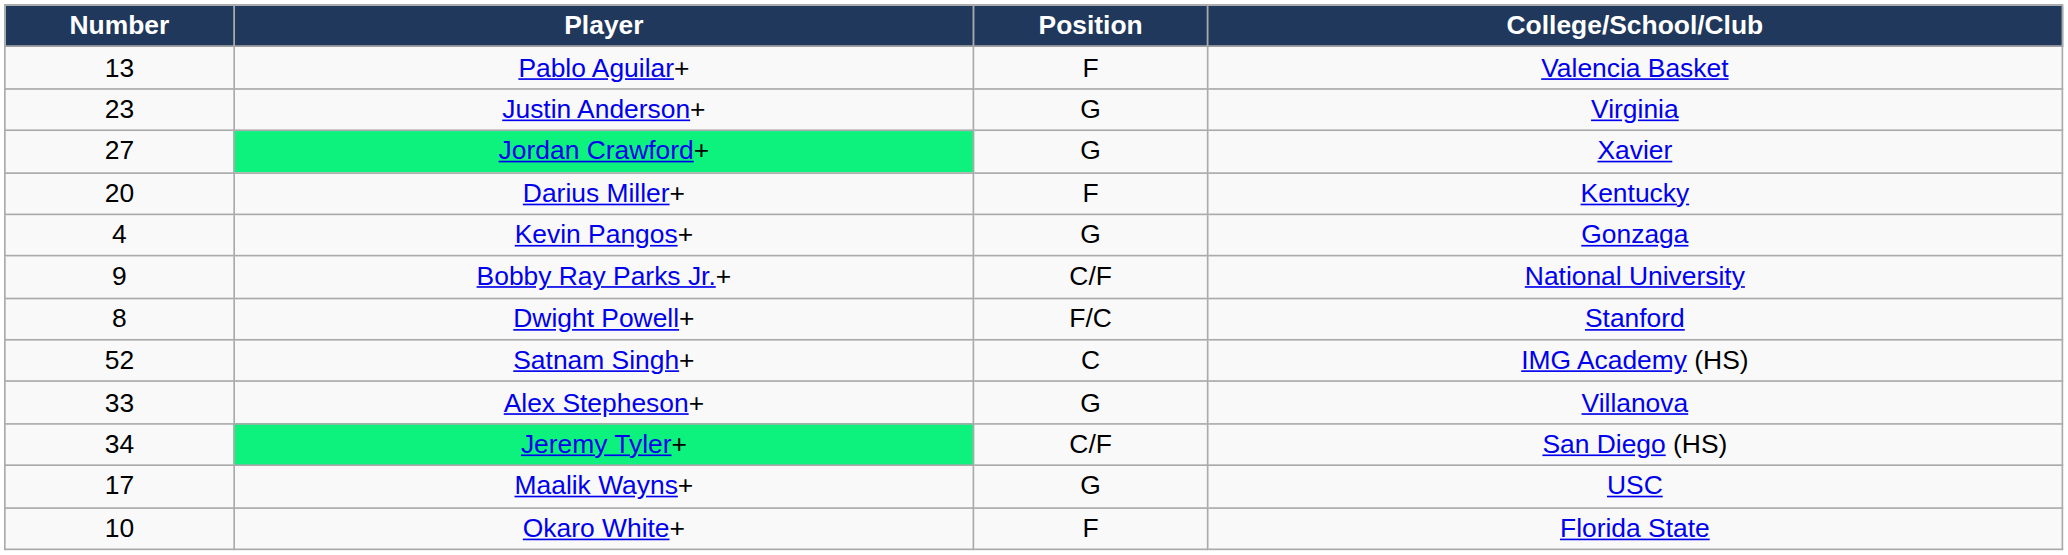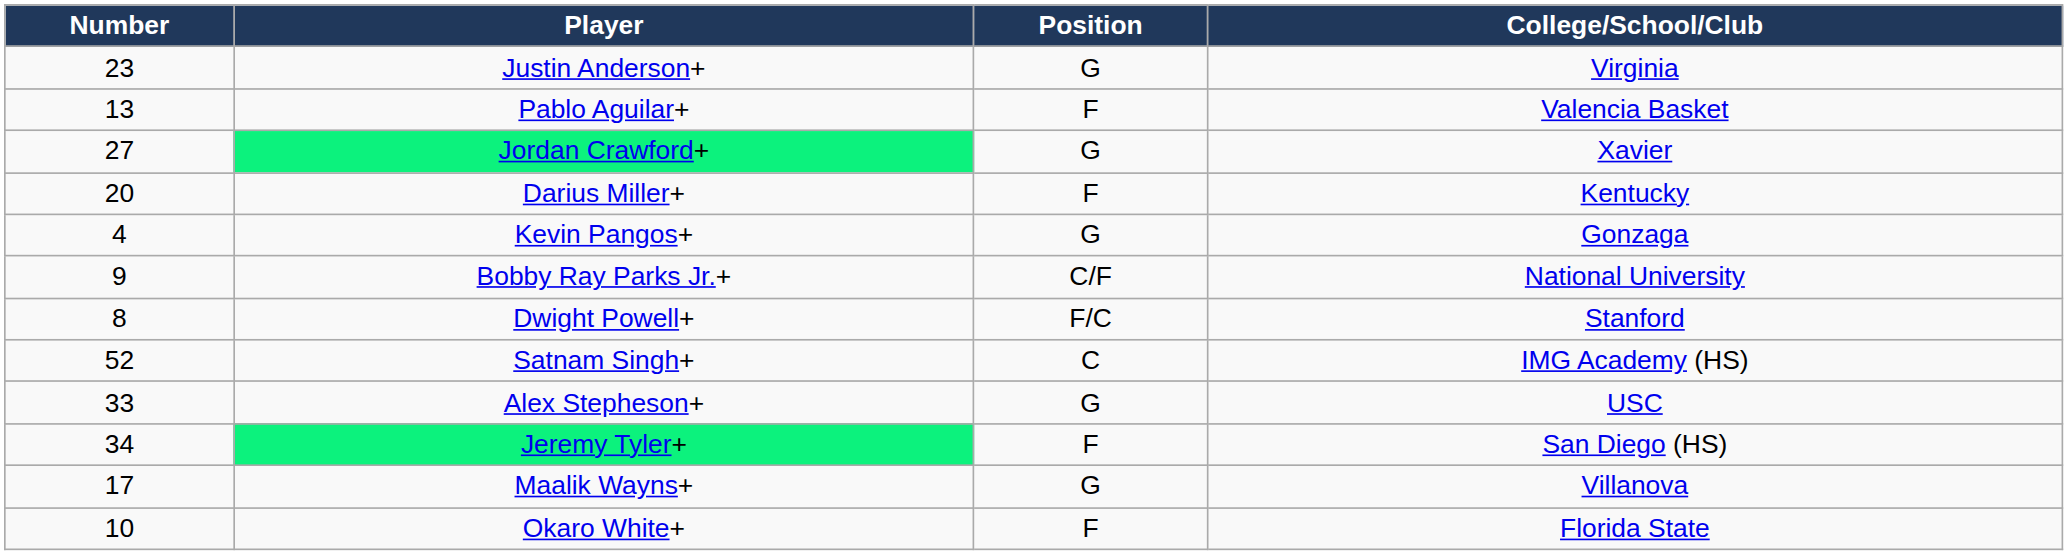 <table class="wikitable sortable sortable">
 <tr>
 <th style="background:#20385B; color:white" width="1%">Number</th>
 <th style="background:#20385B; color:white" width="5%">Player</th>
 <th style="background:#20385B; color:white" width="1%">Position</th>
 <th style="background:#20385B; color:white" width="5%">College/School/Club</th>
 </tr>
 <tr style="text-align: center">
+<td>23</td>
+<td><a href='#'>Justin Anderson</a>+</td>
+<td>G</td>
+<td><a href='#'>Virginia</a></td>
+</tr>
+<tr style="text-align: center">
 <td>13</td>
 <td><a href='#'>Pablo Aguilar</a>+</td>
 <td>F</td>
 <td><a href='#'>Valencia Basket</a></td>
-</tr>
-<tr style="text-align: center">
-<td>23</td>
-<td><a href='#'>Justin Anderson</a>+</td>
-<td>G</td>
-<td><a href='#'>Virginia</a></td>
 </tr>
 <tr style="text-align: center">
 <td>27</td>
 <td bgcolor="#0CF27D"><a href='#'>Jordan Crawford</a>+</td>
 <td>G</td>
 <td><a href='#'>Xavier</a></td>
 </tr>
 <tr style="text-align: center">
 <td>20</td>
 <td><a href='#'>Darius Miller</a>+</td>
 <td>F</td>
 <td><a href='#'>Kentucky</a></td>
 </tr>
 <tr style="text-align: center">
 <td>4</td>
 <td><a href='#'>Kevin Pangos</a>+</td>
 <td>G</td>
 <td><a href='#'>Gonzaga</a></td>
 </tr>
 <tr style="text-align: center">
 <td>9</td>
 <td><a href='#'>Bobby Ray Parks Jr.</a>+</td>
 <td>C/F</td>
 <td><a href='#'>National University</a></td>
 </tr>
 <tr style="text-align: center">
 <td>8</td>
 <td><a href='#'>Dwight Powell</a>+</td>
 <td>F/C</td>
 <td><a href='#'>Stanford</a></td>
 </tr>
 <tr style="text-align: center">
 <td>52</td>
 <td><a href='#'>Satnam Singh</a>+</td>
 <td>C</td>
 <td><a href='#'>IMG Academy</a> (HS)</td>
 </tr>
 <tr style="text-align: center">
 <td>33</td>
 <td><a href='#'>Alex Stepheson</a>+</td>
 <td>G</td>
-<td><a href='#'>Villanova</a></td>
+<td><a href='#'>USC</a></td>
 </tr>
 <tr style="text-align: center">
 <td>34</td>
 <td bgcolor="#0CF27D"><a href='#'>Jeremy Tyler</a>+</td>
-<td>C/F</td>
+<td>F</td>
 <td><a href='#'>San Diego</a> (HS)</td>
 </tr>
 <tr style="text-align: center">
 <td>17</td>
 <td><a href='#'>Maalik Wayns</a>+</td>
 <td>G</td>
-<td><a href='#'>USC</a></td>
+<td><a href='#'>Villanova</a></td>
 </tr>
 <tr style="text-align: center">
 <td>10</td>
 <td><a href='#'>Okaro White</a>+</td>
 <td>F</td>
 <td><a href='#'>Florida State</a></td>
 </tr>
 </table>
